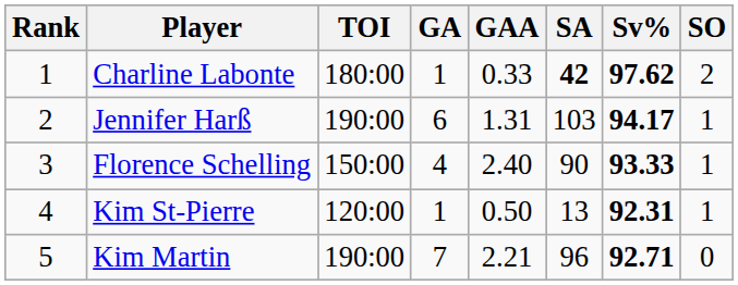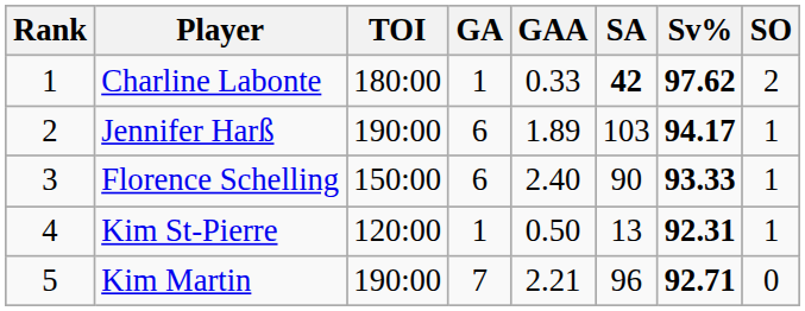 <table class="wikitable sortable" style="text-align: center;">
 <tr>
 <th>Rank</th>
 <th>Player</th>
 <th>TOI</th>
 <th>GA</th>
 <th>GAA</th>
 <th>SA</th>
 <th>Sv%</th>
 <th>SO</th>
 </tr>
 <tr>
 <td>1</td>
 <td align=left> <a href='#'>Charline Labonte</a></td>
 <td>180:00</td>
 <td>1</td>
 <td>0.33</td>
 <td><strong>42</strong></td>
 <td><strong>97.62</strong></td>
 <td>2</td>
 </tr>
 <tr>
 <td>2</td>
 <td align=left> <a href='#'>Jennifer Harß</a></td>
 <td>190:00</td>
 <td>6</td>
-<td>1.31</td>
+<td>1.89</td>
 <td>103</td>
 <td><strong>94.17</strong></td>
 <td>1</td>
 </tr>
 <tr>
 <td>3</td>
 <td align=left> <a href='#'>Florence Schelling</a></td>
 <td>150:00</td>
-<td>4</td>
+<td>6</td>
 <td>2.40</td>
 <td>90</td>
 <td><strong>93.33</strong></td>
 <td>1</td>
 </tr>
 <tr>
 <td>4</td>
 <td align=left> <a href='#'>Kim St-Pierre</a></td>
 <td>120:00</td>
 <td>1</td>
 <td>0.50</td>
 <td>13</td>
 <td><strong>92.31</strong></td>
 <td>1</td>
 </tr>
 <tr>
 <td>5</td>
 <td align=left> <a href='#'>Kim Martin</a></td>
 <td>190:00</td>
 <td>7</td>
 <td>2.21</td>
 <td>96</td>
 <td><strong>92.71</strong></td>
 <td>0</td>
 </tr>
 </table>
